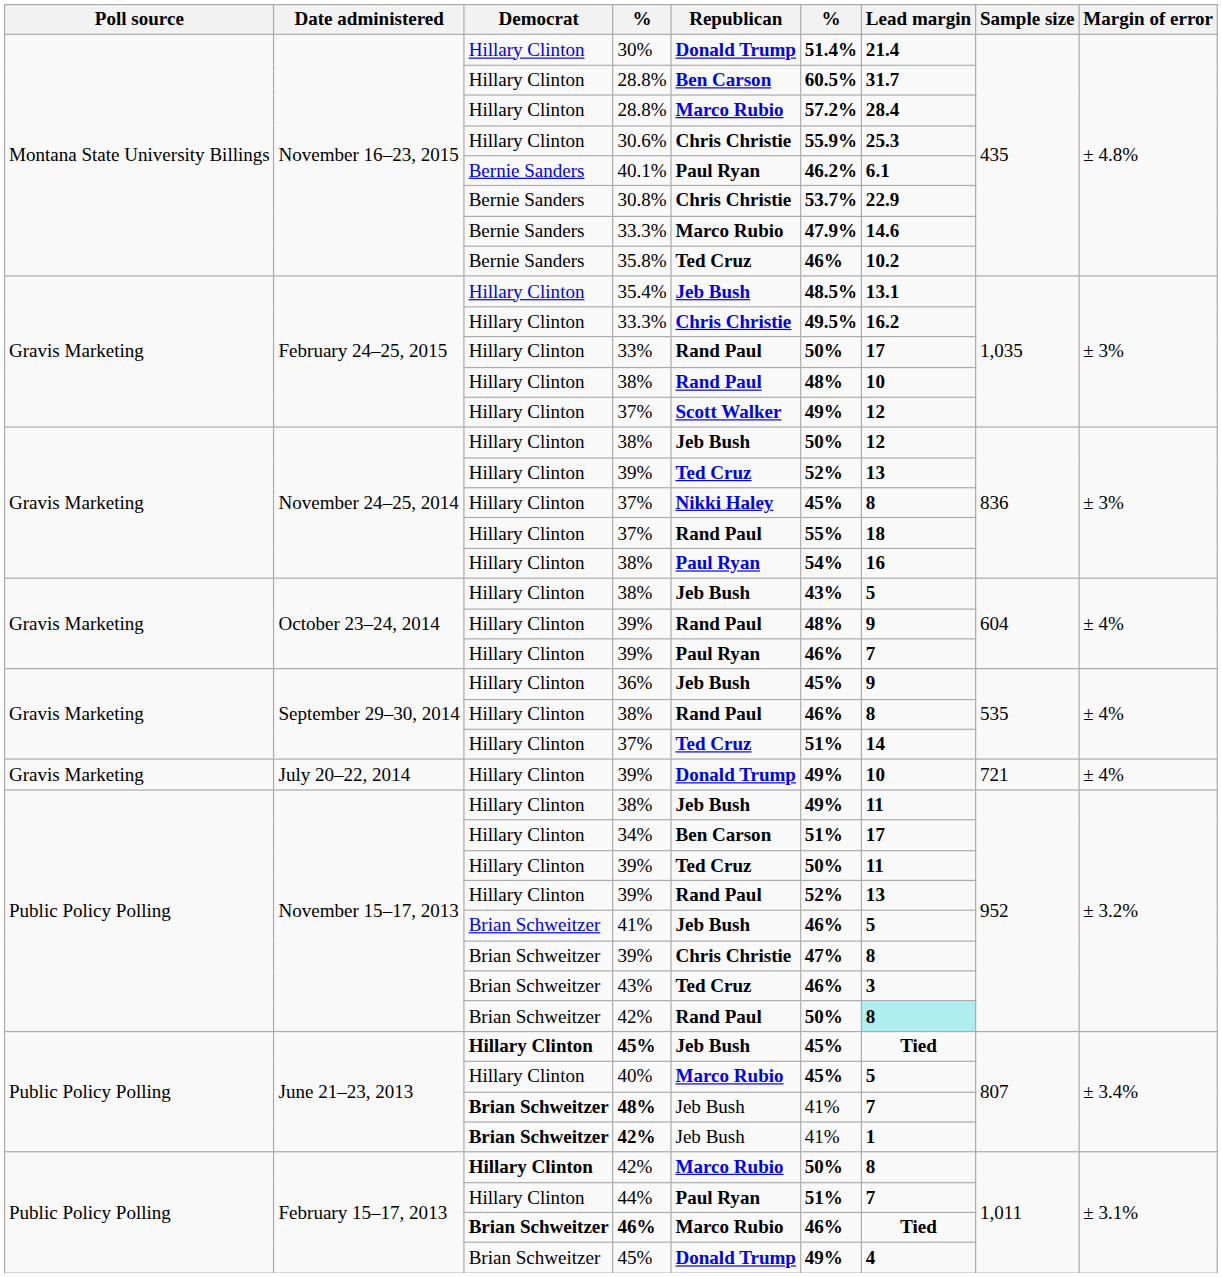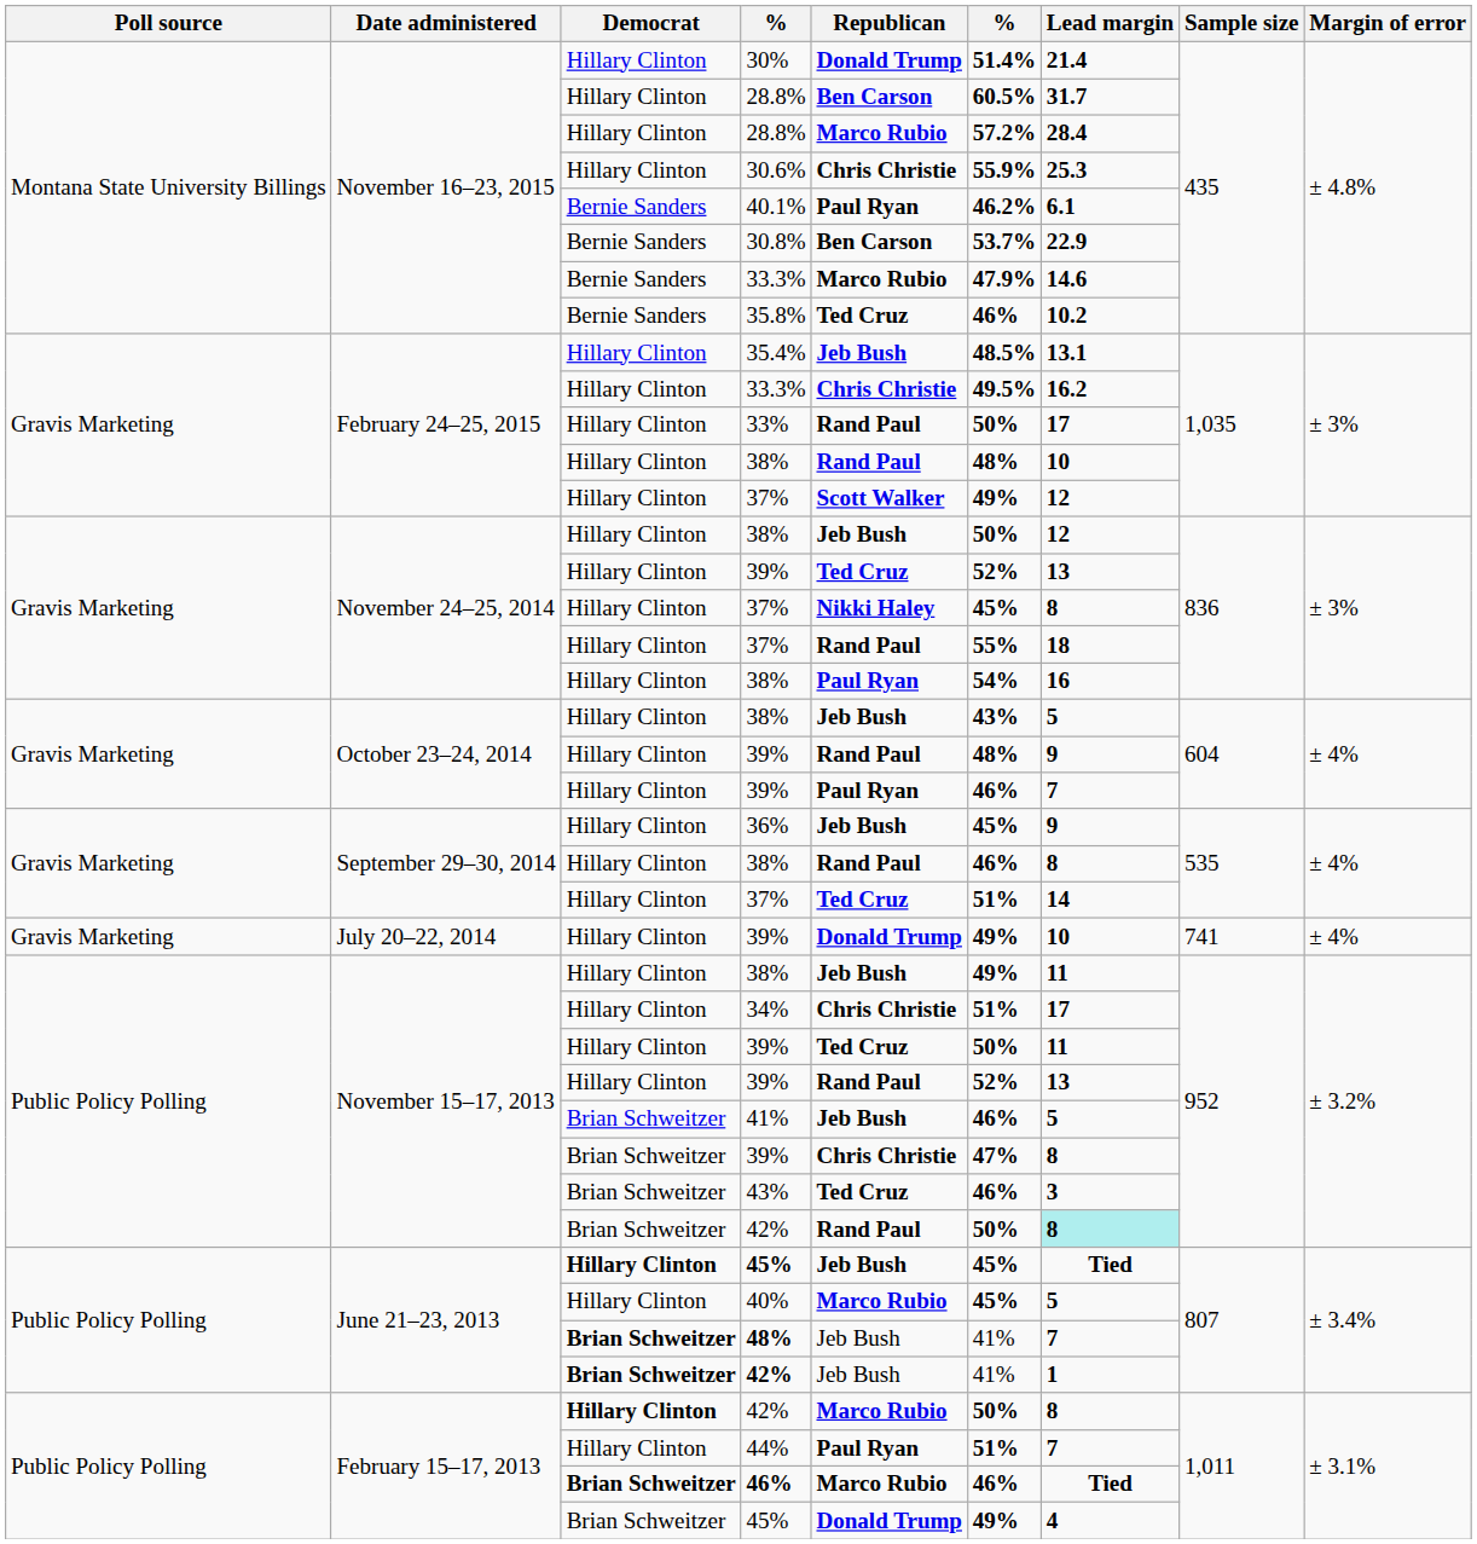 <table class="wikitable">
 <tr valign=bottom>
 <th>Poll source</th>
 <th>Date administered</th>
 <th>Democrat</th>
 <th>%</th>
 <th>Republican</th>
 <th>%</th>
 <th>Lead margin</th>
 <th>Sample size</th>
 <th>Margin of error</th>
 </tr>
 <tr>
 <td rowspan=8>Montana State University Billings</td>
 <td rowspan=8>November 16–23, 2015</td>
 <td><a href='#'>Hillary Clinton</a></td>
 <td>30%</td>
 <td><strong><a href='#'>Donald Trump</a></strong></td>
 <td><strong>51.4%</strong></td>
 <td><strong>21.4</strong></td>
 <td rowspan=8>435</td>
 <td rowspan=8>± 4.8%</td>
 </tr>
 <tr>
 <td>Hillary Clinton</td>
 <td>28.8%</td>
 <td><strong><a href='#'>Ben Carson</a></strong></td>
 <td><strong>60.5%</strong></td>
 <td><strong>31.7</strong></td>
 </tr>
 <tr>
 <td>Hillary Clinton</td>
 <td>28.8%</td>
 <td><strong><a href='#'>Marco Rubio</a></strong></td>
 <td><strong>57.2%</strong></td>
 <td><strong>28.4</strong></td>
 </tr>
 <tr>
 <td>Hillary Clinton</td>
 <td>30.6%</td>
 <td><strong>Chris Christie</strong></td>
 <td><strong>55.9%</strong></td>
 <td><strong>25.3</strong></td>
 </tr>
 <tr>
 <td><a href='#'>Bernie Sanders</a></td>
 <td>40.1%</td>
 <td><strong>Paul Ryan</strong></td>
 <td><strong>46.2%</strong></td>
 <td><strong>6.1</strong></td>
 </tr>
 <tr>
 <td>Bernie Sanders</td>
 <td>30.8%</td>
-<td><strong>Chris Christie</strong></td>
+<td><strong>Ben Carson</strong></td>
 <td><strong>53.7%</strong></td>
 <td><strong>22.9</strong></td>
 </tr>
 <tr>
 <td>Bernie Sanders</td>
 <td>33.3%</td>
 <td><strong>Marco Rubio</strong></td>
 <td><strong>47.9%</strong></td>
 <td><strong>14.6</strong></td>
 </tr>
 <tr>
 <td>Bernie Sanders</td>
 <td>35.8%</td>
 <td><strong>Ted Cruz</strong></td>
 <td><strong>46%</strong></td>
 <td><strong>10.2</strong></td>
 </tr>
 <tr>
 <td rowspan=5>Gravis Marketing</td>
 <td rowspan=5>February 24–25, 2015</td>
 <td><a href='#'>Hillary Clinton</a></td>
 <td>35.4%</td>
 <td><strong><a href='#'>Jeb Bush</a></strong></td>
 <td><strong>48.5%</strong></td>
 <td><strong>13.1</strong></td>
 <td rowspan=5>1,035</td>
 <td rowspan=5>± 3%</td>
 </tr>
 <tr>
 <td>Hillary Clinton</td>
 <td>33.3%</td>
 <td><strong><a href='#'>Chris Christie</a></strong></td>
 <td><strong>49.5%</strong></td>
 <td><strong>16.2</strong></td>
 </tr>
 <tr>
 <td>Hillary Clinton</td>
 <td>33%</td>
 <td><strong>Rand Paul</strong></td>
 <td><strong>50%</strong></td>
 <td><strong>17</strong></td>
 </tr>
 <tr>
 <td>Hillary Clinton</td>
 <td>38%</td>
 <td><strong><a href='#'>Rand Paul</a></strong></td>
 <td><strong>48%</strong></td>
 <td><strong>10</strong></td>
 </tr>
 <tr>
 <td>Hillary Clinton</td>
 <td>37%</td>
 <td><strong><a href='#'>Scott Walker</a></strong></td>
 <td><strong>49%</strong></td>
 <td><strong>12</strong></td>
 </tr>
 <tr>
 <td rowspan=5>Gravis Marketing</td>
 <td rowspan=5>November 24–25, 2014</td>
 <td>Hillary Clinton</td>
 <td>38%</td>
 <td><strong>Jeb Bush</strong></td>
 <td><strong>50%</strong></td>
 <td><strong>12</strong></td>
 <td rowspan=5>836</td>
 <td rowspan=5>± 3%</td>
 </tr>
 <tr>
 <td>Hillary Clinton</td>
 <td>39%</td>
 <td><strong><a href='#'>Ted Cruz</a></strong></td>
 <td><strong>52%</strong></td>
 <td><strong>13</strong></td>
 </tr>
 <tr>
 <td>Hillary Clinton</td>
 <td>37%</td>
 <td><strong><a href='#'>Nikki Haley</a></strong></td>
 <td><strong>45%</strong></td>
 <td><strong>8</strong></td>
 </tr>
 <tr>
 <td>Hillary Clinton</td>
 <td>37%</td>
 <td><strong>Rand Paul</strong></td>
 <td><strong>55%</strong></td>
 <td><strong>18</strong></td>
 </tr>
 <tr>
 <td>Hillary Clinton</td>
 <td>38%</td>
 <td><strong><a href='#'>Paul Ryan</a></strong></td>
 <td><strong>54%</strong></td>
 <td><strong>16</strong></td>
 </tr>
 <tr>
 <td rowspan=3>Gravis Marketing</td>
 <td rowspan=3>October 23–24, 2014</td>
 <td>Hillary Clinton</td>
 <td>38%</td>
 <td><strong>Jeb Bush</strong></td>
 <td><strong>43%</strong></td>
 <td><strong>5</strong></td>
 <td rowspan=3>604</td>
 <td rowspan=3>± 4%</td>
 </tr>
 <tr>
 <td>Hillary Clinton</td>
 <td>39%</td>
 <td><strong>Rand Paul</strong></td>
 <td><strong>48%</strong></td>
 <td><strong>9</strong></td>
 </tr>
 <tr>
 <td>Hillary Clinton</td>
 <td>39%</td>
 <td><strong>Paul Ryan</strong></td>
 <td><strong>46%</strong></td>
 <td><strong>7</strong></td>
 </tr>
 <tr>
 <td rowspan=3>Gravis Marketing</td>
 <td rowspan=3>September 29–30, 2014</td>
 <td>Hillary Clinton</td>
 <td>36%</td>
 <td><strong>Jeb Bush</strong></td>
 <td><strong>45%</strong></td>
 <td><strong>9</strong></td>
 <td rowspan=3>535</td>
 <td rowspan=3>± 4%</td>
 </tr>
 <tr>
 <td>Hillary Clinton</td>
 <td>38%</td>
 <td><strong>Rand Paul</strong></td>
 <td><strong>46%</strong></td>
 <td><strong>8</strong></td>
 </tr>
 <tr>
 <td>Hillary Clinton</td>
 <td>37%</td>
 <td><strong><a href='#'>Ted Cruz</a></strong></td>
 <td><strong>51%</strong></td>
 <td><strong>14</strong></td>
 </tr>
 <tr>
 <td>Gravis Marketing</td>
 <td>July 20–22, 2014</td>
 <td>Hillary Clinton</td>
 <td>39%</td>
 <td><strong><a href='#'>Donald Trump</a></strong></td>
 <td><strong>49%</strong></td>
 <td><strong>10</strong></td>
-<td>721</td>
+<td>741</td>
 <td>± 4%</td>
 </tr>
 <tr>
 <td rowspan=8>Public Policy Polling</td>
 <td rowspan=8>November 15–17, 2013</td>
 <td>Hillary Clinton</td>
 <td>38%</td>
 <td><strong>Jeb Bush</strong></td>
 <td><strong>49%</strong></td>
 <td><strong>11</strong></td>
 <td rowspan=8>952</td>
 <td rowspan=8>± 3.2%</td>
 </tr>
 <tr>
 <td>Hillary Clinton</td>
 <td>34%</td>
-<td><strong>Ben Carson</strong></td>
+<td><strong>Chris Christie</strong></td>
 <td><strong>51%</strong></td>
 <td><strong>17</strong></td>
 </tr>
 <tr>
 <td>Hillary Clinton</td>
 <td>39%</td>
 <td><strong>Ted Cruz</strong></td>
 <td><strong>50%</strong></td>
 <td><strong>11</strong></td>
 </tr>
 <tr>
 <td>Hillary Clinton</td>
 <td>39%</td>
 <td><strong>Rand Paul</strong></td>
 <td><strong>52%</strong></td>
 <td><strong>13</strong></td>
 </tr>
 <tr>
 <td><a href='#'>Brian Schweitzer</a></td>
 <td>41%</td>
 <td><strong>Jeb Bush</strong></td>
 <td><strong>46%</strong></td>
 <td><strong>5</strong></td>
 </tr>
 <tr>
 <td>Brian Schweitzer</td>
 <td>39%</td>
 <td><strong>Chris Christie</strong></td>
 <td><strong>47%</strong></td>
 <td><strong>8</strong></td>
 </tr>
 <tr>
 <td>Brian Schweitzer</td>
 <td>43%</td>
 <td><strong>Ted Cruz</strong></td>
 <td><strong>46%</strong></td>
 <td><strong>3</strong></td>
 </tr>
 <tr>
 <td>Brian Schweitzer</td>
 <td>42%</td>
 <td><strong>Rand Paul</strong></td>
 <td><strong>50%</strong></td>
 <td style="background: paleturquoise;"><strong>8</strong></td>
 </tr>
 <tr>
 <td rowspan=4>Public Policy Polling</td>
 <td rowspan=4>June 21–23, 2013</td>
 <td><strong>Hillary Clinton</strong></td>
 <td><strong>45%</strong></td>
 <td><strong>Jeb Bush</strong></td>
 <td><strong>45%</strong></td>
 <td align=center><strong>Tied</strong></td>
 <td rowspan=4>807</td>
 <td rowspan=4>± 3.4%</td>
 </tr>
 <tr>
 <td>Hillary Clinton</td>
 <td>40%</td>
 <td><strong><a href='#'>Marco Rubio</a></strong></td>
 <td><strong>45%</strong></td>
 <td><strong>5</strong></td>
 </tr>
 <tr>
 <td><strong>Brian Schweitzer</strong></td>
 <td><strong>48%</strong></td>
 <td>Jeb Bush</td>
 <td>41%</td>
 <td><strong>7</strong></td>
 </tr>
 <tr>
 <td><strong>Brian Schweitzer</strong></td>
 <td><strong>42%</strong></td>
 <td>Jeb Bush</td>
 <td>41%</td>
 <td><strong>1</strong></td>
 </tr>
 <tr>
 <td rowspan=4>Public Policy Polling</td>
 <td rowspan=4>February 15–17, 2013</td>
 <td><strong>Hillary Clinton</strong></td>
 <td>42%</td>
 <td><strong><a href='#'>Marco Rubio</a></strong></td>
 <td><strong>50%</strong></td>
 <td><strong>8</strong></td>
 <td rowspan=4>1,011</td>
 <td rowspan=4>± 3.1%</td>
 </tr>
 <tr>
 <td>Hillary Clinton</td>
 <td>44%</td>
 <td><strong>Paul Ryan</strong></td>
 <td><strong>51%</strong></td>
 <td><strong>7</strong></td>
 </tr>
 <tr>
 <td><strong>Brian Schweitzer</strong></td>
 <td><strong>46%</strong></td>
 <td><strong>Marco Rubio</strong></td>
 <td><strong>46%</strong></td>
 <td align=center><strong>Tied</strong></td>
 </tr>
 <tr>
 <td>Brian Schweitzer</td>
 <td>45%</td>
 <td><strong><a href='#'>Donald Trump</a></strong></td>
 <td><strong>49%</strong></td>
 <td><strong>4</strong></td>
 </tr>
 </table>
